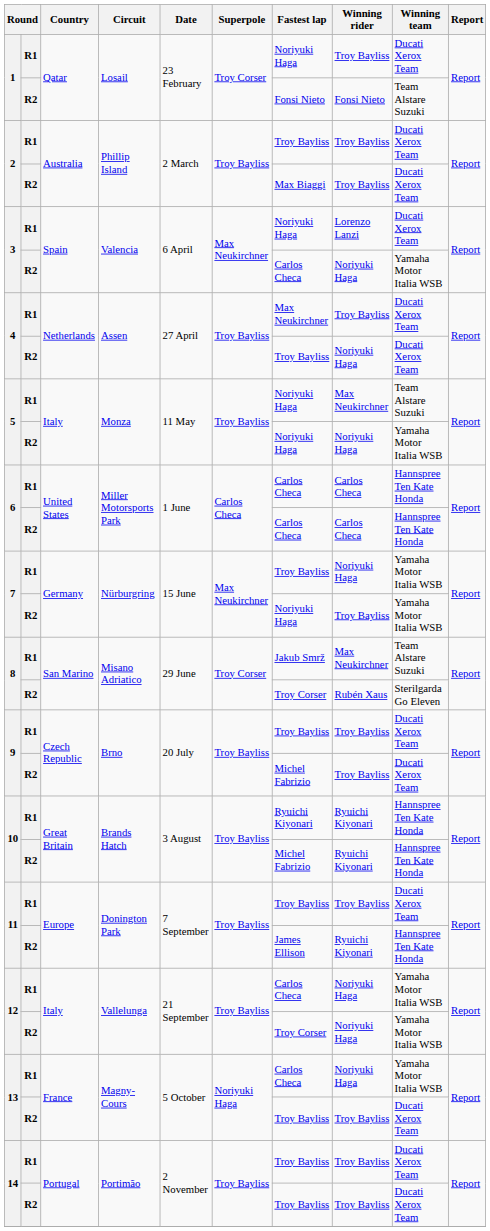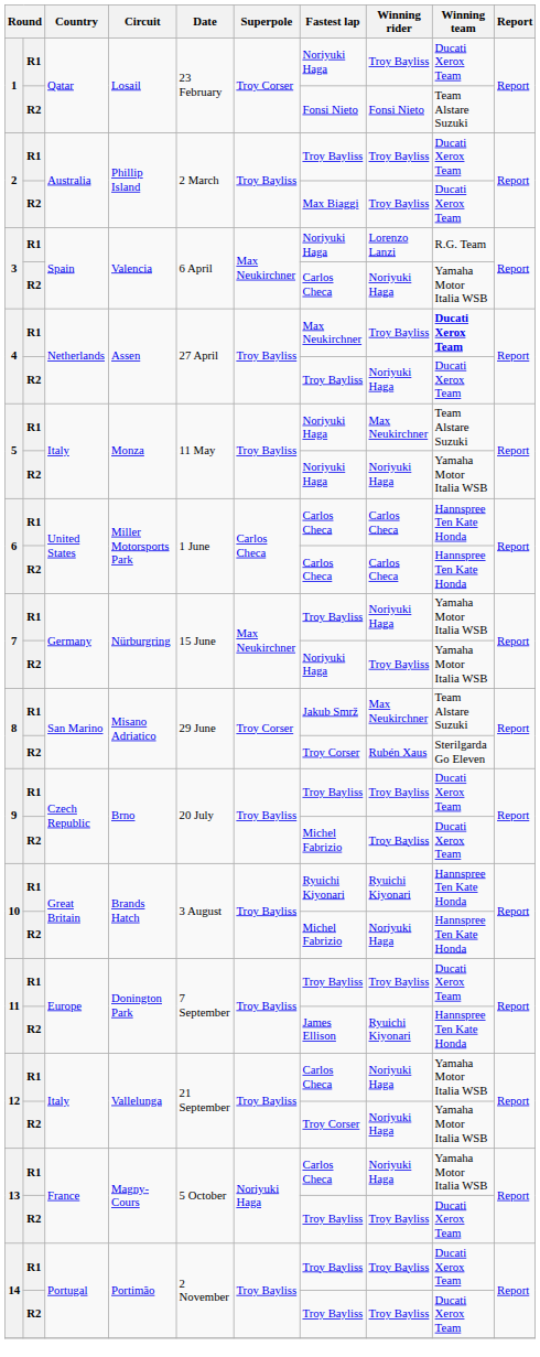 <table class="wikitable" style="font-size: 85%">
 <tr>
 <th colspan=2>Round</th>
 <th>Country</th>
 <th>Circuit</th>
 <th>Date</th>
 <th>Superpole</th>
 <th>Fastest lap</th>
 <th>Winning rider</th>
 <th>Winning team</th>
 <th>Report</th>
 </tr>
 <tr>
 <th rowspan=2>1</th>
 <th>R1</th>
 <td rowspan=2> <a href='#'>Qatar</a></td>
 <td rowspan=2><a href='#'>Losail</a></td>
 <td rowspan=2>23 February</td>
 <td rowspan=2> <a href='#'>Troy Corser</a></td>
 <td> <a href='#'>Noriyuki Haga</a></td>
 <td> <a href='#'>Troy Bayliss</a></td>
 <td><a href='#'>Ducati Xerox Team</a></td>
 <td rowspan=2><a href='#'>Report</a></td>
 </tr>
 <tr>
 <th>R2</th>
 <td> <a href='#'>Fonsi Nieto</a></td>
 <td> <a href='#'>Fonsi Nieto</a></td>
 <td>Team Alstare Suzuki</td>
 </tr>
 <tr>
 <th rowspan=2>2</th>
 <th>R1</th>
 <td rowspan=2> <a href='#'>Australia</a></td>
 <td rowspan=2><a href='#'>Phillip Island</a></td>
 <td rowspan=2>2 March</td>
 <td rowspan=2> <a href='#'>Troy Bayliss</a></td>
 <td> <a href='#'>Troy Bayliss</a></td>
 <td> <a href='#'>Troy Bayliss</a></td>
 <td><a href='#'>Ducati Xerox Team</a></td>
 <td rowspan=2><a href='#'>Report</a></td>
 </tr>
 <tr>
 <th>R2</th>
 <td> <a href='#'>Max Biaggi</a></td>
 <td> <a href='#'>Troy Bayliss</a></td>
 <td><a href='#'>Ducati Xerox Team</a></td>
 </tr>
 <tr>
 <th rowspan=2>3</th>
 <th>R1</th>
 <td rowspan=2> <a href='#'>Spain</a></td>
 <td rowspan=2><a href='#'>Valencia</a></td>
 <td rowspan=2>6 April</td>
 <td rowspan=2> <a href='#'>Max Neukirchner</a></td>
 <td> <a href='#'>Noriyuki Haga</a></td>
 <td> <a href='#'>Lorenzo Lanzi</a></td>
-<td><a href='#'>Ducati Xerox Team</a></td>
+<td>R.G. Team</td>
 <td rowspan=2><a href='#'>Report</a></td>
 </tr>
 <tr>
 <th>R2</th>
 <td> <a href='#'>Carlos Checa</a></td>
 <td> <a href='#'>Noriyuki Haga</a></td>
 <td>Yamaha Motor Italia WSB</td>
 </tr>
 <tr>
 <th rowspan=2>4</th>
 <th>R1</th>
 <td rowspan=2> <a href='#'>Netherlands</a></td>
 <td rowspan=2><a href='#'>Assen</a></td>
 <td rowspan=2>27 April</td>
 <td rowspan=2> <a href='#'>Troy Bayliss</a></td>
 <td> <a href='#'>Max Neukirchner</a></td>
 <td> <a href='#'>Troy Bayliss</a></td>
-<td><a href='#'>Ducati Xerox Team</a></td>
+<td><strong><a href='#'>Ducati Xerox Team</a></strong></td>
 <td rowspan=2><a href='#'>Report</a></td>
 </tr>
 <tr>
 <th>R2</th>
 <td> <a href='#'>Troy Bayliss</a></td>
 <td> <a href='#'>Noriyuki Haga</a></td>
 <td><a href='#'>Ducati Xerox Team</a></td>
 </tr>
 <tr>
 <th rowspan=2>5</th>
 <th>R1</th>
 <td rowspan=2> <a href='#'>Italy</a></td>
 <td rowspan=2><a href='#'>Monza</a></td>
 <td rowspan=2>11 May</td>
 <td rowspan=2> <a href='#'>Troy Bayliss</a></td>
 <td> <a href='#'>Noriyuki Haga</a></td>
 <td> <a href='#'>Max Neukirchner</a></td>
 <td>Team Alstare Suzuki</td>
 <td rowspan=2><a href='#'>Report</a></td>
 </tr>
 <tr>
 <th>R2</th>
 <td> <a href='#'>Noriyuki Haga</a></td>
 <td> <a href='#'>Noriyuki Haga</a></td>
 <td>Yamaha Motor Italia WSB</td>
 </tr>
 <tr>
 <th rowspan=2>6</th>
 <th>R1</th>
 <td rowspan=2> <a href='#'>United States</a></td>
 <td rowspan=2><a href='#'>Miller Motorsports Park</a></td>
 <td rowspan=2>1 June</td>
 <td rowspan=2> <a href='#'>Carlos Checa</a></td>
 <td> <a href='#'>Carlos Checa</a></td>
 <td> <a href='#'>Carlos Checa</a></td>
 <td><a href='#'>Hannspree Ten Kate Honda</a></td>
 <td rowspan=2><a href='#'>Report</a></td>
 </tr>
 <tr>
 <th>R2</th>
 <td> <a href='#'>Carlos Checa</a></td>
 <td> <a href='#'>Carlos Checa</a></td>
 <td><a href='#'>Hannspree Ten Kate Honda</a></td>
 </tr>
 <tr>
 <th rowspan=2>7</th>
 <th>R1</th>
 <td rowspan=2> <a href='#'>Germany</a></td>
 <td rowspan=2><a href='#'>Nürburgring</a></td>
 <td rowspan=2>15 June</td>
 <td rowspan=2> <a href='#'>Max Neukirchner</a></td>
 <td> <a href='#'>Troy Bayliss</a></td>
 <td> <a href='#'>Noriyuki Haga</a></td>
 <td>Yamaha Motor Italia WSB</td>
 <td rowspan=2><a href='#'>Report</a></td>
 </tr>
 <tr>
 <th>R2</th>
 <td> <a href='#'>Noriyuki Haga</a></td>
 <td> <a href='#'>Troy Bayliss</a></td>
 <td>Yamaha Motor Italia WSB</td>
 </tr>
 <tr>
 <th rowspan=2>8</th>
 <th>R1</th>
 <td rowspan=2> <a href='#'>San Marino</a></td>
 <td rowspan=2><a href='#'>Misano Adriatico</a></td>
 <td rowspan=2>29 June</td>
 <td rowspan=2> <a href='#'>Troy Corser</a></td>
 <td> <a href='#'>Jakub Smrž</a></td>
 <td> <a href='#'>Max Neukirchner</a></td>
 <td>Team Alstare Suzuki</td>
 <td rowspan=2><a href='#'>Report</a></td>
 </tr>
 <tr>
 <th>R2</th>
 <td> <a href='#'>Troy Corser</a></td>
 <td> <a href='#'>Rubén Xaus</a></td>
 <td>Sterilgarda Go Eleven</td>
 </tr>
 <tr>
 <th rowspan=2>9</th>
 <th>R1</th>
 <td rowspan=2> <a href='#'>Czech Republic</a></td>
 <td rowspan=2><a href='#'>Brno</a></td>
 <td rowspan=2>20 July</td>
 <td rowspan=2> <a href='#'>Troy Bayliss</a></td>
 <td> <a href='#'>Troy Bayliss</a></td>
 <td> <a href='#'>Troy Bayliss</a></td>
 <td><a href='#'>Ducati Xerox Team</a></td>
 <td rowspan=2><a href='#'>Report</a></td>
 </tr>
 <tr>
 <th>R2</th>
 <td> <a href='#'>Michel Fabrizio</a></td>
 <td> <a href='#'>Troy Bayliss</a></td>
 <td><a href='#'>Ducati Xerox Team</a></td>
 </tr>
 <tr>
 <th rowspan=2>10</th>
 <th>R1</th>
 <td rowspan=2> <a href='#'>Great Britain</a></td>
 <td rowspan=2><a href='#'>Brands Hatch</a></td>
 <td rowspan=2>3 August</td>
 <td rowspan=2> <a href='#'>Troy Bayliss</a></td>
 <td> <a href='#'>Ryuichi Kiyonari</a></td>
 <td> <a href='#'>Ryuichi Kiyonari</a></td>
 <td><a href='#'>Hannspree Ten Kate Honda</a></td>
 <td rowspan=2><a href='#'>Report</a></td>
 </tr>
 <tr>
 <th>R2</th>
 <td> <a href='#'>Michel Fabrizio</a></td>
-<td> <a href='#'>Ryuichi Kiyonari</a></td>
+<td> <a href='#'>Noriyuki Haga</a></td>
 <td><a href='#'>Hannspree Ten Kate Honda</a></td>
 </tr>
 <tr>
 <th rowspan=2>11</th>
 <th>R1</th>
 <td rowspan=2> <a href='#'>Europe</a></td>
 <td rowspan=2><a href='#'>Donington Park</a></td>
 <td rowspan=2>7 September</td>
 <td rowspan=2> <a href='#'>Troy Bayliss</a></td>
 <td> <a href='#'>Troy Bayliss</a></td>
 <td> <a href='#'>Troy Bayliss</a></td>
 <td><a href='#'>Ducati Xerox Team</a></td>
 <td rowspan=2><a href='#'>Report</a></td>
 </tr>
 <tr>
 <th>R2</th>
 <td> <a href='#'>James Ellison</a></td>
 <td> <a href='#'>Ryuichi Kiyonari</a></td>
 <td><a href='#'>Hannspree Ten Kate Honda</a></td>
 </tr>
 <tr>
 <th rowspan=2>12</th>
 <th>R1</th>
 <td rowspan=2> <a href='#'>Italy</a></td>
 <td rowspan=2><a href='#'>Vallelunga</a></td>
 <td rowspan=2>21 September</td>
 <td rowspan=2> <a href='#'>Troy Bayliss</a></td>
 <td> <a href='#'>Carlos Checa</a></td>
 <td> <a href='#'>Noriyuki Haga</a></td>
 <td>Yamaha Motor Italia WSB</td>
 <td rowspan=2><a href='#'>Report</a></td>
 </tr>
 <tr>
 <th>R2</th>
 <td> <a href='#'>Troy Corser</a></td>
 <td> <a href='#'>Noriyuki Haga</a></td>
 <td>Yamaha Motor Italia WSB</td>
 </tr>
 <tr>
 <th rowspan=2>13</th>
 <th>R1</th>
 <td rowspan=2> <a href='#'>France</a></td>
 <td rowspan=2><a href='#'>Magny-Cours</a></td>
 <td rowspan=2>5 October</td>
 <td rowspan=2> <a href='#'>Noriyuki Haga</a></td>
 <td> <a href='#'>Carlos Checa</a></td>
 <td> <a href='#'>Noriyuki Haga</a></td>
 <td>Yamaha Motor Italia WSB</td>
 <td rowspan=2><a href='#'>Report</a></td>
 </tr>
 <tr>
 <th>R2</th>
 <td> <a href='#'>Troy Bayliss</a></td>
 <td> <a href='#'>Troy Bayliss</a></td>
 <td><a href='#'>Ducati Xerox Team</a></td>
 </tr>
 <tr>
 <th rowspan=2>14</th>
 <th>R1</th>
 <td rowspan=2> <a href='#'>Portugal</a></td>
 <td rowspan=2><a href='#'>Portimão</a></td>
 <td rowspan=2>2 November</td>
 <td rowspan=2> <a href='#'>Troy Bayliss</a></td>
 <td> <a href='#'>Troy Bayliss</a></td>
 <td> <a href='#'>Troy Bayliss</a></td>
 <td><a href='#'>Ducati Xerox Team</a></td>
 <td rowspan=2><a href='#'>Report</a></td>
 </tr>
 <tr>
 <th>R2</th>
 <td> <a href='#'>Troy Bayliss</a></td>
 <td> <a href='#'>Troy Bayliss</a></td>
 <td><a href='#'>Ducati Xerox Team</a></td>
 </tr>
 <tr>
 </tr>
 </table>
